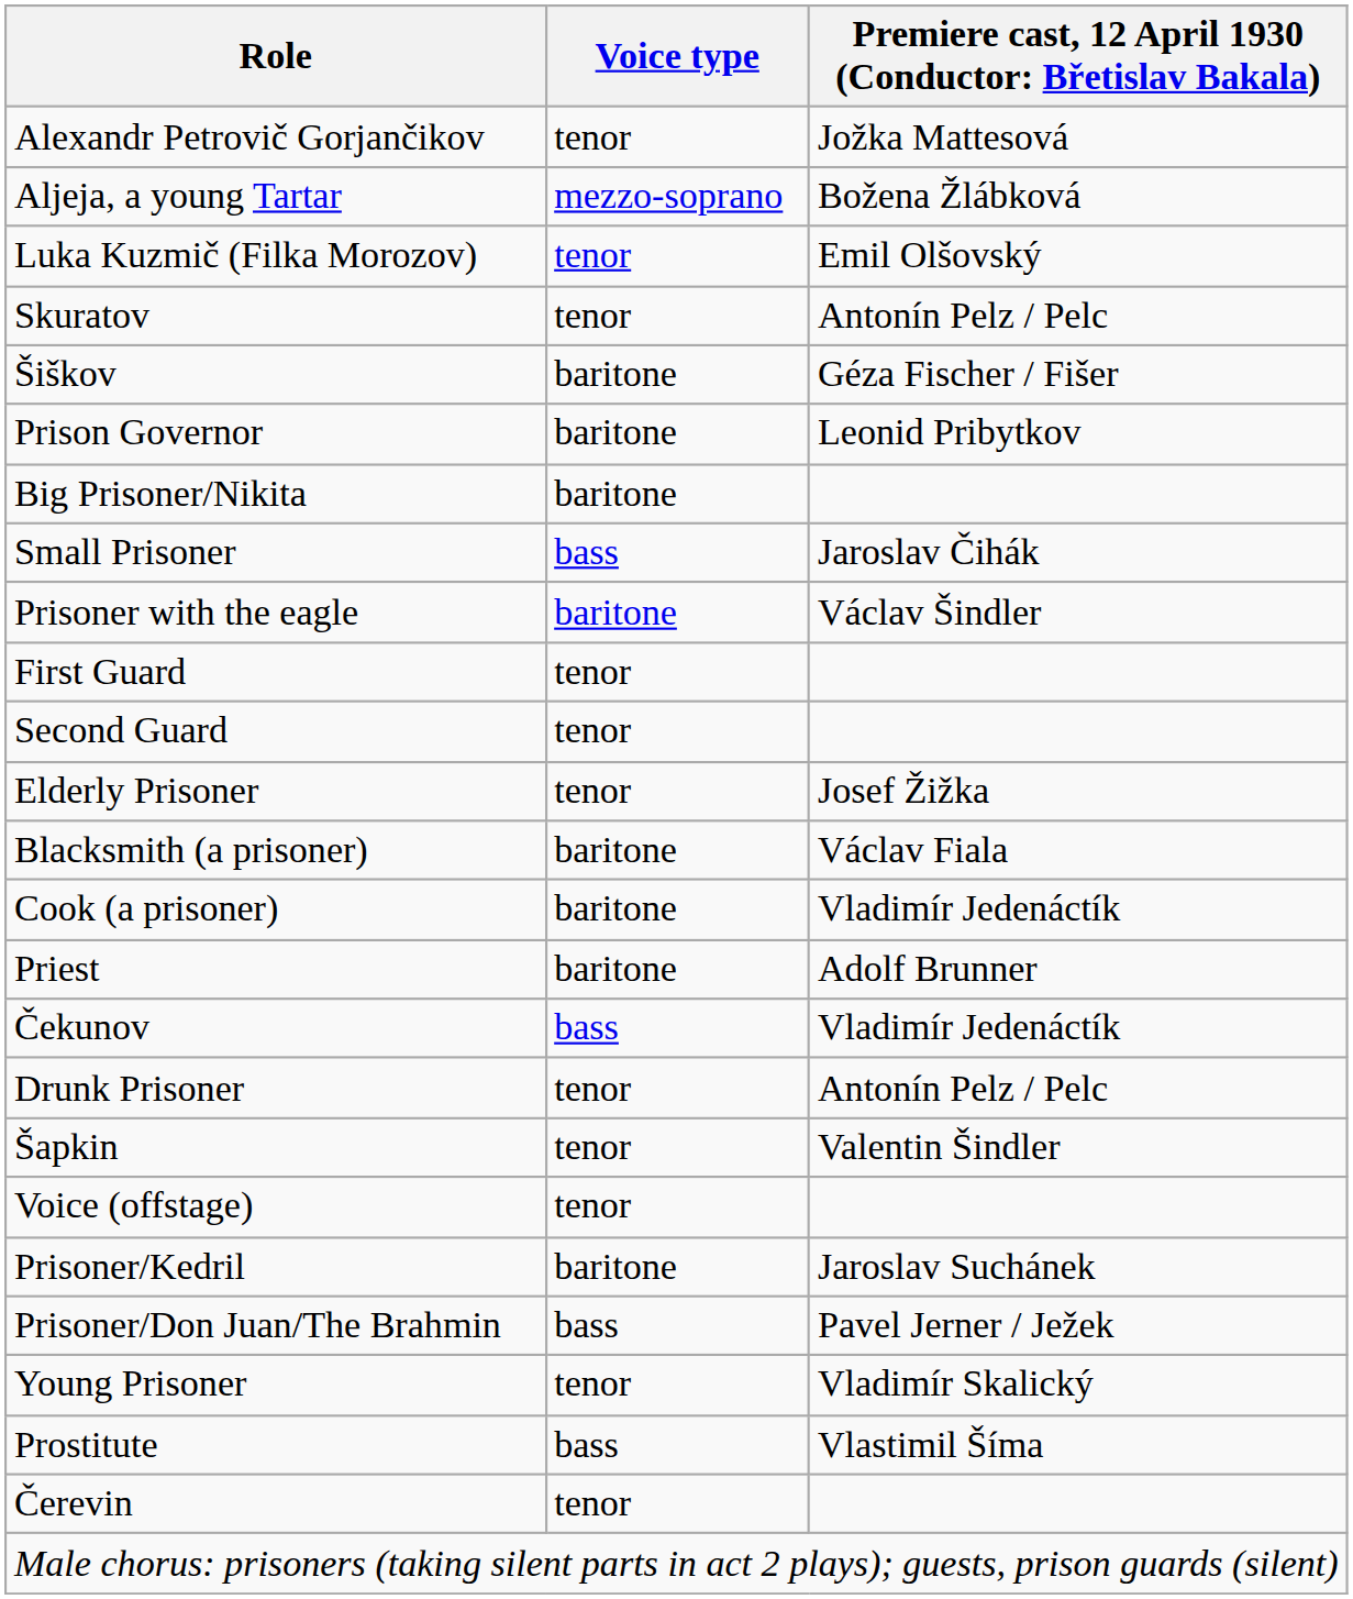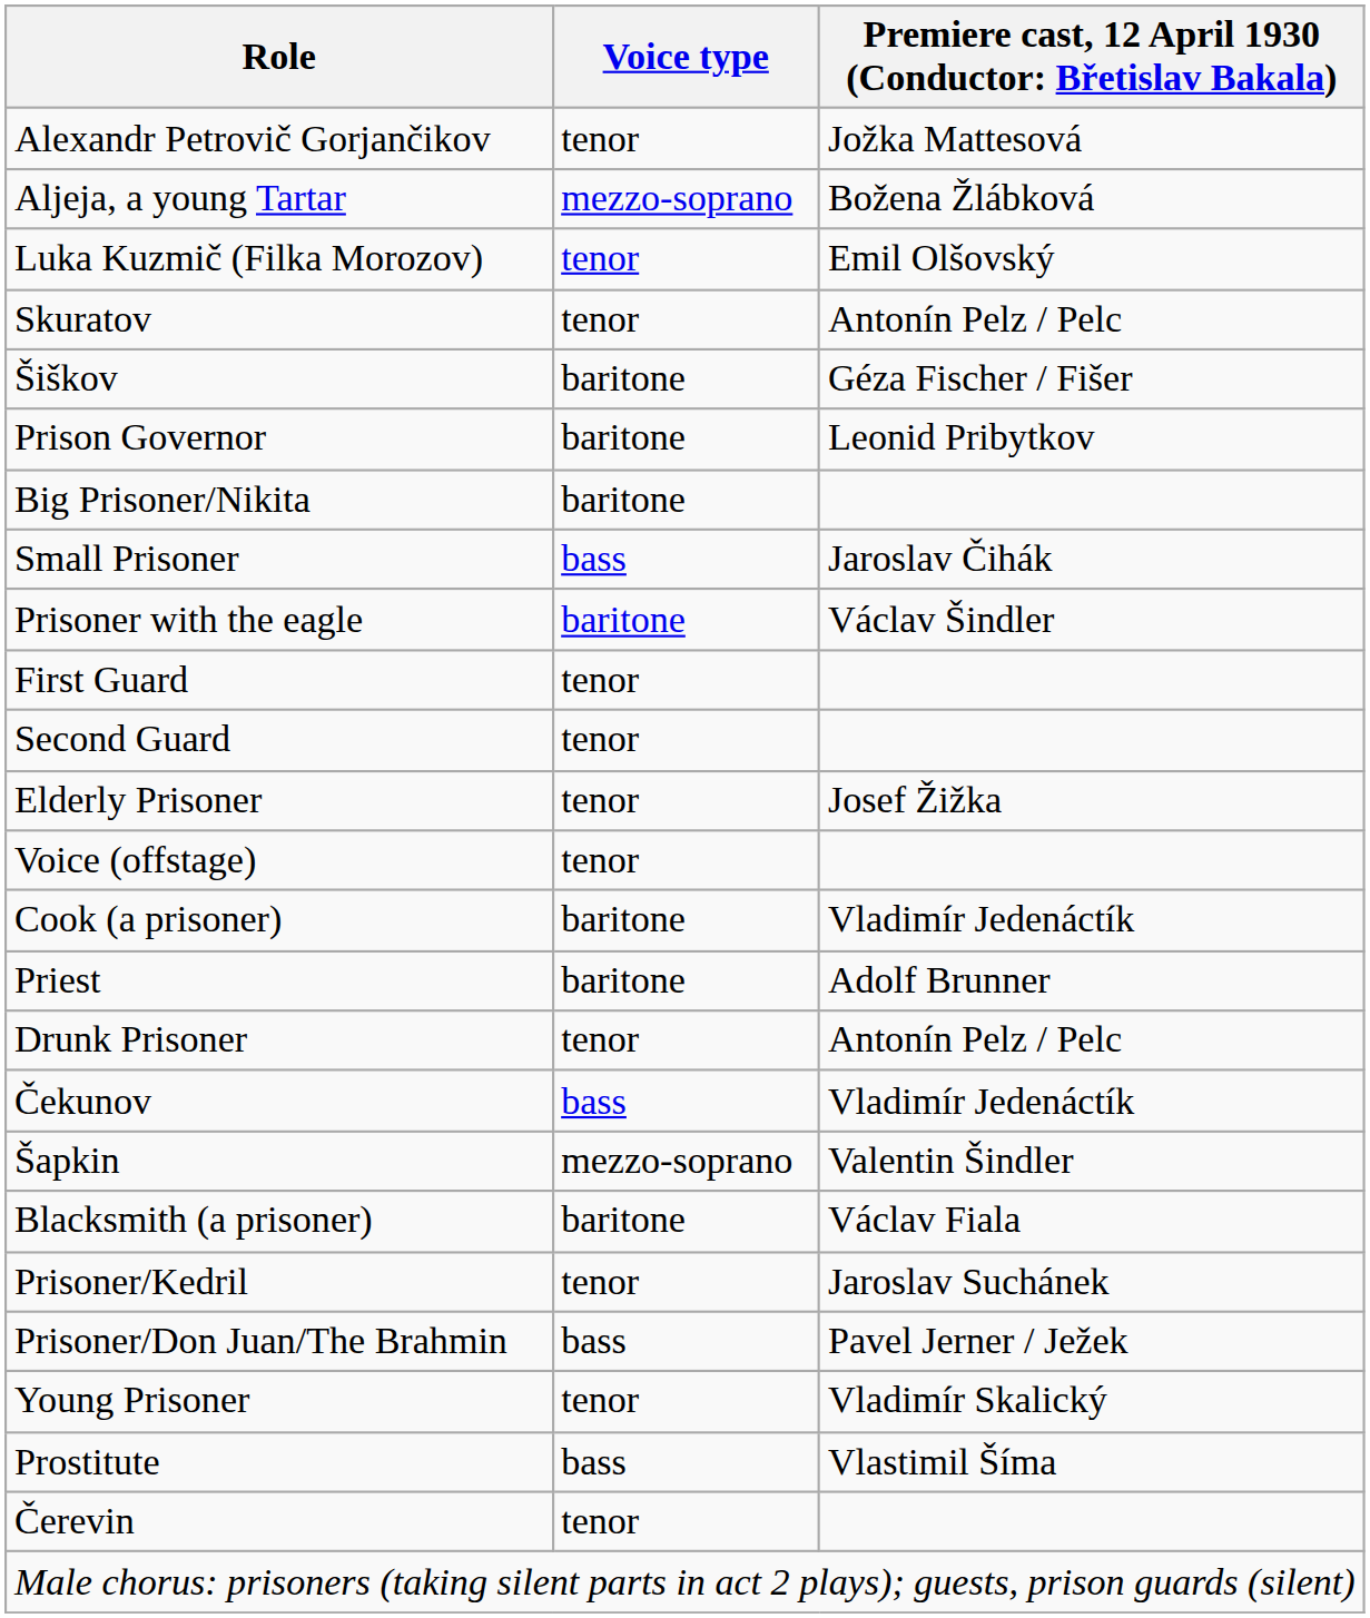 <table class="wikitable">
 <tr>
 <th>Role</th>
 <th><a href='#'>Voice type</a></th>
 <th>Premiere cast, 12 April 1930<br>(Conductor: <a href='#'>Břetislav Bakala</a>)</th>
 </tr>
 <tr>
 <td>Alexandr Petrovič Gorjančikov</td>
 <td>tenor</td>
 <td>Jožka Mattesová</td>
 </tr>
 <tr>
 <td>Aljeja, a young <a href='#'>Tartar</a></td>
 <td><a href='#'>mezzo-soprano</a></td>
 <td>Božena Žlábková</td>
 </tr>
 <tr>
 <td>Luka Kuzmič (Filka Morozov)</td>
 <td><a href='#'>tenor</a></td>
 <td>Emil Olšovský</td>
 </tr>
 <tr>
 <td>Skuratov</td>
 <td>tenor</td>
 <td>Antonín Pelz / Pelc</td>
 </tr>
 <tr>
 <td>Šiškov</td>
 <td>baritone</td>
 <td>Géza Fischer / Fišer</td>
 </tr>
 <tr>
 <td>Prison Governor</td>
 <td>baritone</td>
 <td>Leonid Pribytkov</td>
 </tr>
 <tr>
 <td>Big Prisoner/Nikita</td>
 <td>baritone</td>
 <td></td>
 </tr>
 <tr>
 <td>Small Prisoner</td>
 <td><a href='#'>bass</a></td>
 <td>Jaroslav Čihák</td>
 </tr>
 <tr>
 <td>Prisoner with the eagle</td>
 <td><a href='#'>baritone</a></td>
 <td>Václav Šindler</td>
 </tr>
 <tr>
 <td>First Guard</td>
 <td>tenor</td>
 <td></td>
 </tr>
 <tr>
 <td>Second Guard</td>
 <td>tenor</td>
 <td></td>
 </tr>
 <tr>
 <td>Elderly Prisoner</td>
 <td>tenor</td>
 <td>Josef Žižka</td>
 </tr>
 <tr>
-<td>Blacksmith (a prisoner)</td>
-<td>baritone</td>
-<td>Václav Fiala</td>
+<td>Voice (offstage)</td>
+<td>tenor</td>
+<td></td>
 </tr>
 <tr>
 <td>Cook (a prisoner)</td>
 <td>baritone</td>
 <td>Vladimír Jedenáctík</td>
 </tr>
 <tr>
 <td>Priest</td>
 <td>baritone</td>
 <td>Adolf Brunner</td>
 </tr>
 <tr>
+<td>Drunk Prisoner</td>
+<td>tenor</td>
+<td>Antonín Pelz / Pelc</td>
+</tr>
+<tr>
 <td>Čekunov</td>
 <td><a href='#'>bass</a></td>
 <td>Vladimír Jedenáctík</td>
 </tr>
 <tr>
-<td>Drunk Prisoner</td>
-<td>tenor</td>
-<td>Antonín Pelz / Pelc</td>
-</tr>
-<tr>
 <td>Šapkin</td>
-<td>tenor</td>
+<td>mezzo-soprano</td>
 <td>Valentin Šindler</td>
 </tr>
 <tr>
-<td>Voice (offstage)</td>
-<td>tenor</td>
-<td></td>
+<td>Blacksmith (a prisoner)</td>
+<td>baritone</td>
+<td>Václav Fiala</td>
 </tr>
 <tr>
 <td>Prisoner/Kedril</td>
-<td>baritone</td>
+<td>tenor</td>
 <td>Jaroslav Suchánek</td>
 </tr>
 <tr>
 <td>Prisoner/Don Juan/The Brahmin</td>
 <td>bass</td>
 <td>Pavel Jerner / Ježek</td>
 </tr>
 <tr>
 <td>Young Prisoner</td>
 <td>tenor</td>
 <td>Vladimír Skalický</td>
 </tr>
 <tr>
 <td>Prostitute</td>
 <td>bass</td>
 <td>Vlastimil Šíma</td>
 </tr>
 <tr>
 <td>Čerevin</td>
 <td>tenor</td>
 <td></td>
 </tr>
 <tr>
 <td colspan="3"><em>Male chorus: prisoners (taking silent parts in act 2 plays); guests, prison guards (silent)</em></td>
 </tr>
 </table>
